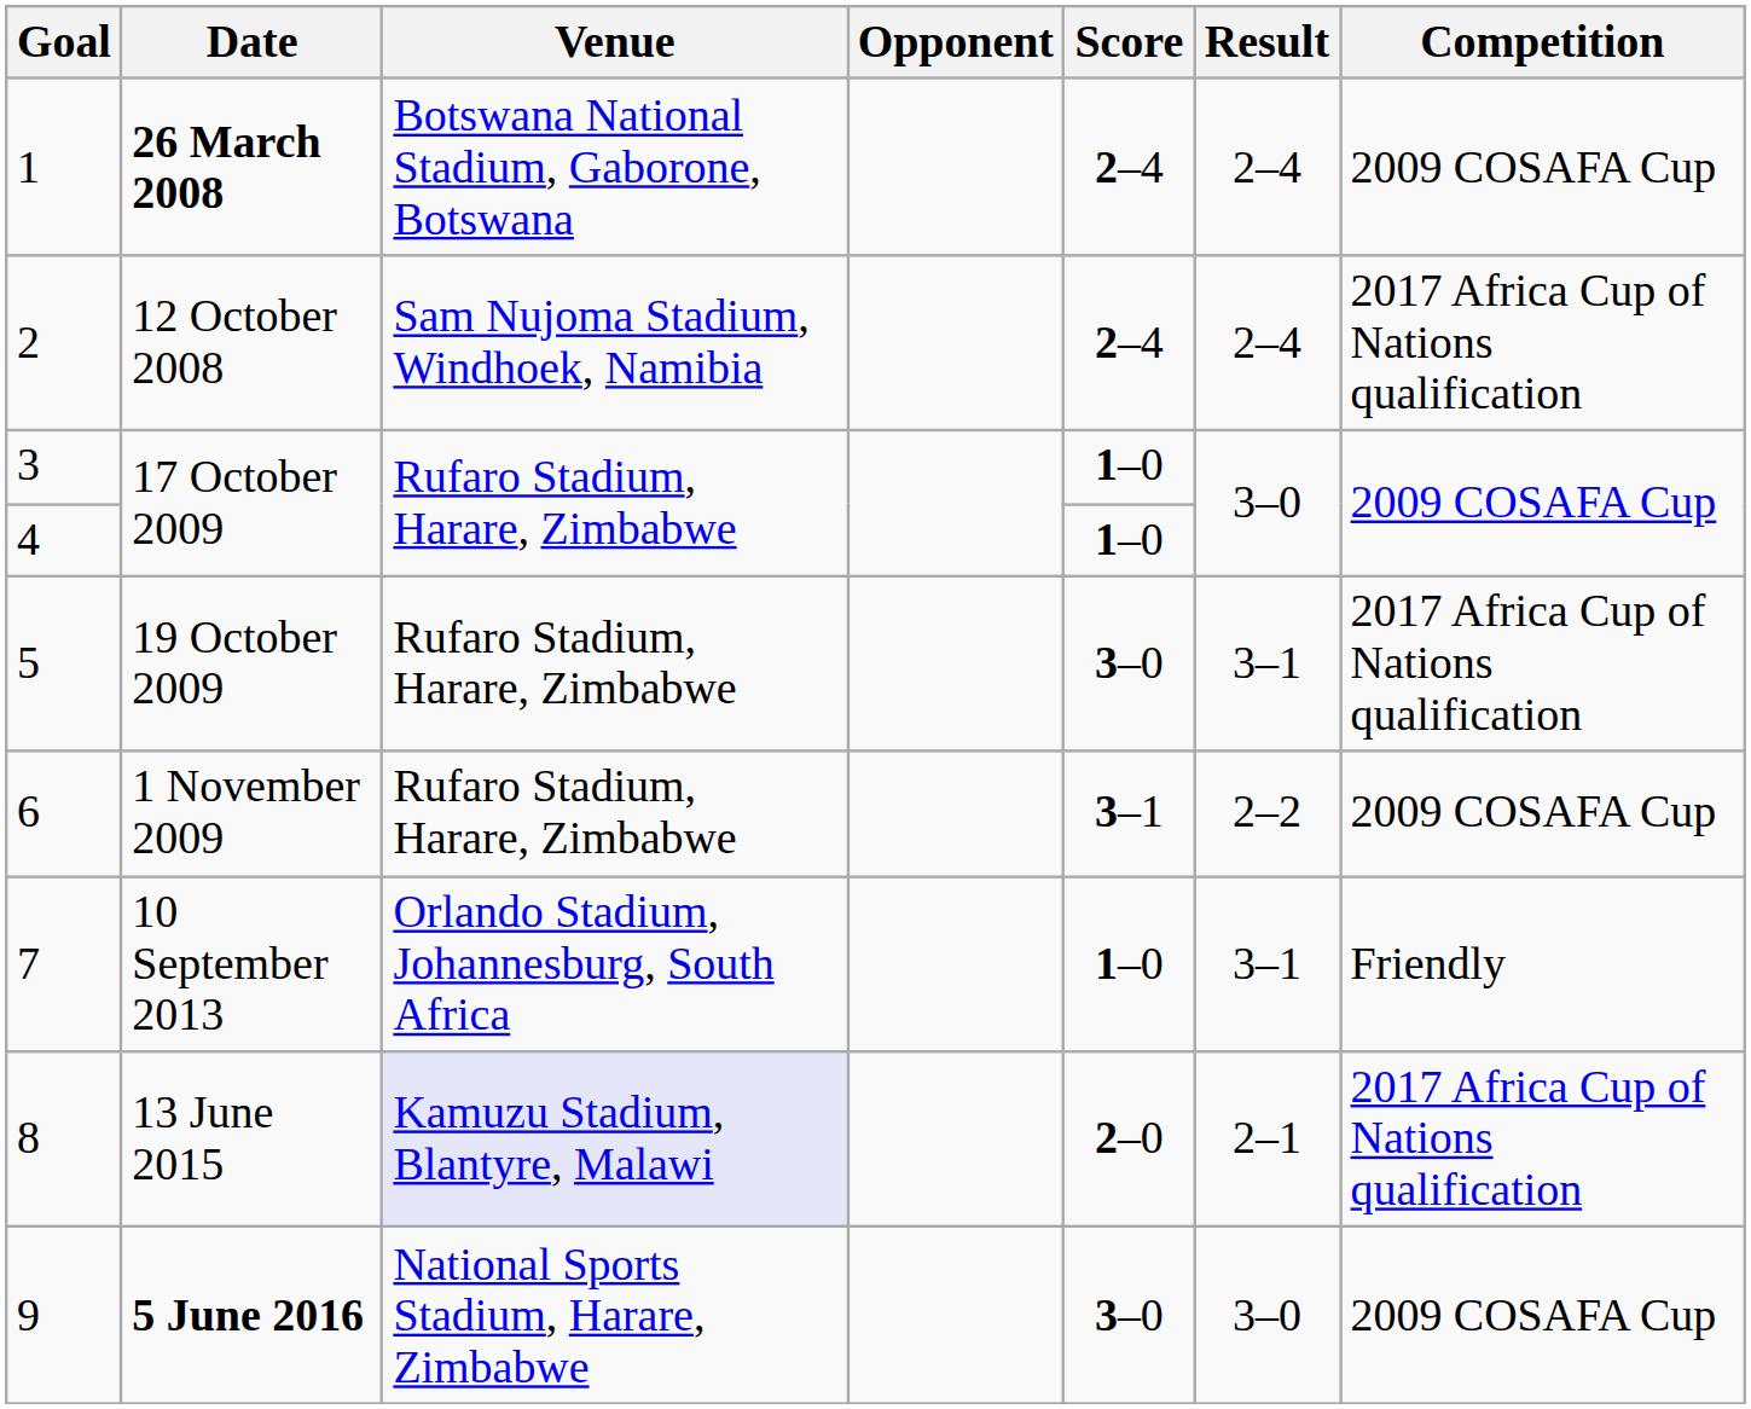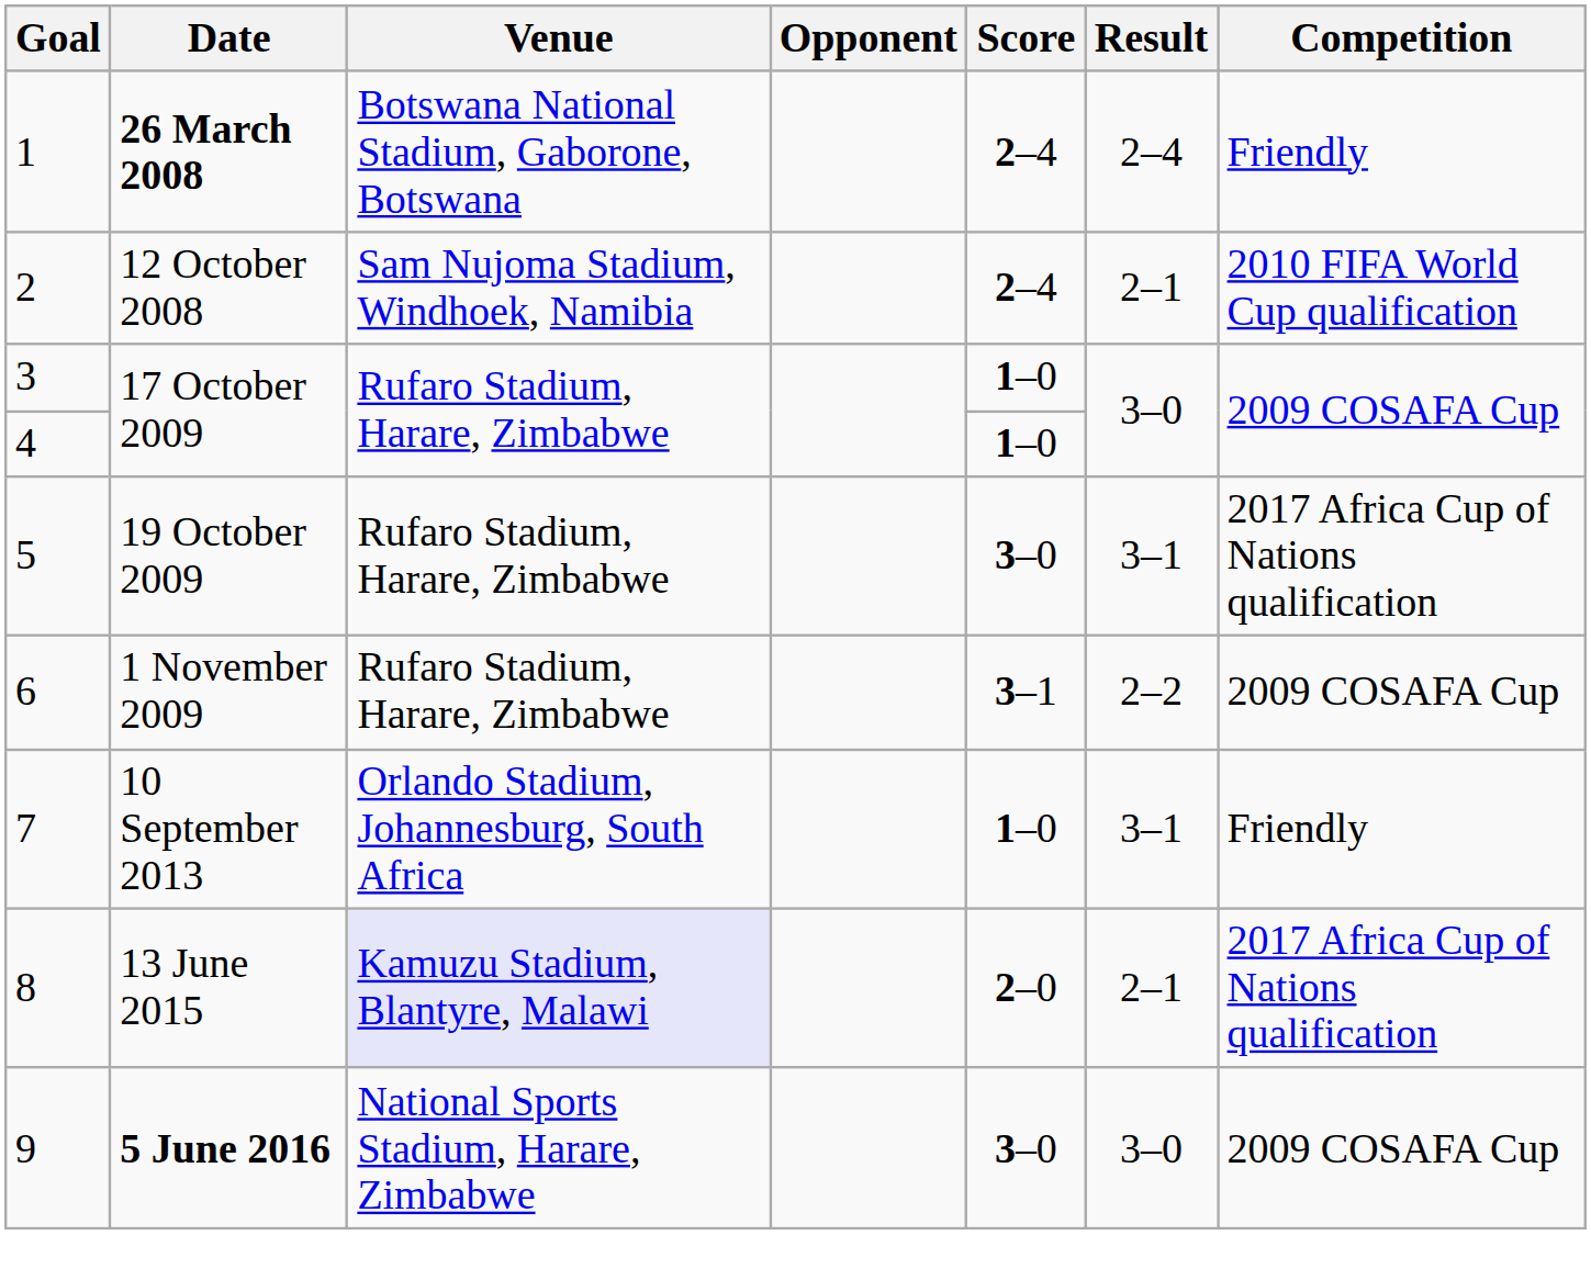 <table class="wikitable plainrowheaders sortable">
 <tr>
 <th>Goal</th>
 <th>Date</th>
 <th>Venue</th>
 <th>Opponent</th>
 <th>Score</th>
 <th>Result</th>
 <th>Competition</th>
 </tr>
 <tr>
 <td>1</td>
 <td><strong>26 March 2008</strong></td>
 <td><a href='#'>Botswana National Stadium</a>, <a href='#'>Gaborone</a>, <a href='#'>Botswana</a></td>
 <td></td>
 <td align=center><strong>2</strong>–4</td>
 <td align=center>2–4</td>
-<td>2009 COSAFA Cup</td>
+<td><a href='#'>Friendly</a></td>
 </tr>
 <tr>
 <td>2</td>
 <td>12 October 2008</td>
 <td><a href='#'>Sam Nujoma Stadium</a>, <a href='#'>Windhoek</a>, <a href='#'>Namibia</a></td>
 <td></td>
 <td align=center><strong>2</strong>–4</td>
-<td align=center>2–4</td>
-<td>2017 Africa Cup of Nations qualification</td>
+<td align=center>2–1</td>
+<td><a href='#'>2010 FIFA World Cup qualification</a></td>
 </tr>
 <tr>
 <td>3</td>
 <td rowspan="2">17 October 2009</td>
 <td rowspan="2"><a href='#'>Rufaro Stadium</a>, <a href='#'>Harare</a>, <a href='#'>Zimbabwe</a></td>
 <td rowspan="2"></td>
 <td align=center><strong>1</strong>–0</td>
 <td rowspan="2" align=center>3–0</td>
 <td rowspan="2"><a href='#'>2009 COSAFA Cup</a></td>
 </tr>
 <tr>
 <td>4</td>
 <td align=center><strong>1</strong>–0</td>
 </tr>
 <tr>
 <td>5</td>
 <td>19 October 2009</td>
 <td>Rufaro Stadium, Harare, Zimbabwe</td>
 <td></td>
 <td align=center><strong>3</strong>–0</td>
 <td align=center>3–1</td>
 <td>2017 Africa Cup of Nations qualification</td>
 </tr>
 <tr>
 <td>6</td>
 <td>1 November 2009</td>
 <td>Rufaro Stadium, Harare, Zimbabwe</td>
 <td></td>
 <td align=center><strong>3</strong>–1</td>
 <td align=center>2–2</td>
 <td>2009 COSAFA Cup</td>
 </tr>
 <tr>
 <td>7</td>
 <td>10 September 2013</td>
 <td><a href='#'>Orlando Stadium</a>, <a href='#'>Johannesburg</a>, <a href='#'>South Africa</a></td>
 <td></td>
 <td align=center><strong>1</strong>–0</td>
 <td align=center>3–1</td>
 <td>Friendly</td>
 </tr>
 <tr>
 <td>8</td>
 <td>13 June 2015</td>
 <td style="background: lavender;"><a href='#'>Kamuzu Stadium</a>, <a href='#'>Blantyre</a>, <a href='#'>Malawi</a></td>
 <td></td>
 <td align=center><strong>2</strong>–0</td>
 <td align=center>2–1</td>
 <td><a href='#'>2017 Africa Cup of Nations qualification</a></td>
 </tr>
 <tr>
 <td>9</td>
 <td><strong>5 June 2016</strong></td>
 <td><a href='#'>National Sports Stadium</a>, <a href='#'>Harare</a>, <a href='#'>Zimbabwe</a></td>
 <td></td>
 <td align=center><strong>3</strong>–0</td>
 <td align=center>3–0</td>
 <td>2009 COSAFA Cup</td>
 </tr>
 <tr>
 </tr>
 </table>
